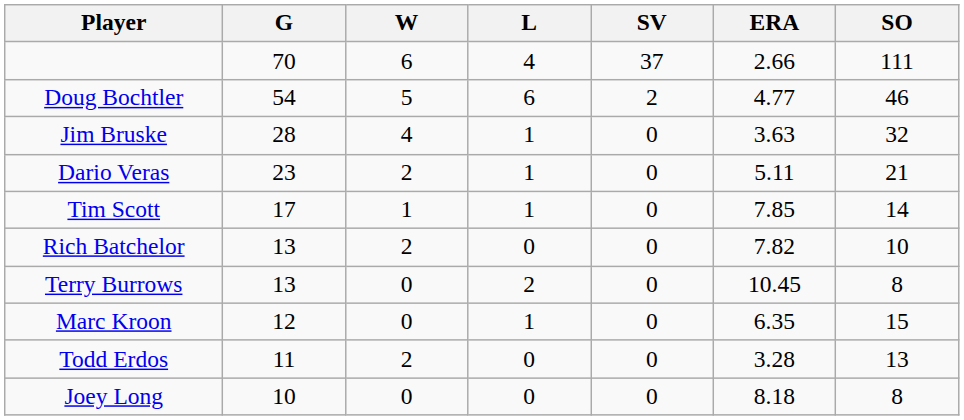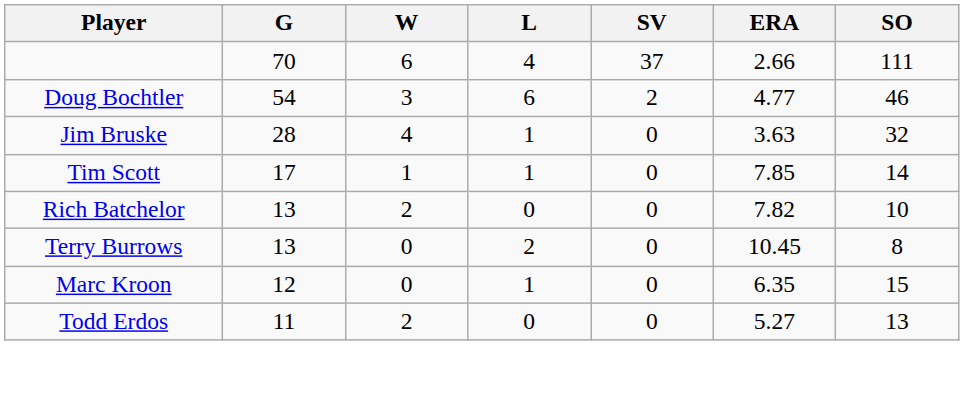 <table class="wikitable sortable">
 <tr>
 <th bgcolor="#DDDDFF" width="16%">Player</th>
 <th bgcolor="#DDDDFF" width="9%">G</th>
 <th bgcolor="#DDDDFF" width="9%">W</th>
 <th bgcolor="#DDDDFF" width="9%">L</th>
 <th bgcolor="#DDDDFF" width="9%">SV</th>
 <th bgcolor="#DDDDFF" width="9%">ERA</th>
 <th bgcolor="#DDDDFF" width="9%">SO</th>
 </tr>
 <tr align="center">
 <td></td>
 <td>70</td>
 <td>6</td>
 <td>4</td>
 <td>37</td>
 <td>2.66</td>
 <td>111</td>
 </tr>
 <tr align="center">
 <td><a href='#'>Doug Bochtler</a></td>
 <td>54</td>
-<td>5</td>
+<td>3</td>
 <td>6</td>
 <td>2</td>
 <td>4.77</td>
 <td>46</td>
 </tr>
 <tr align=center>
 <td><a href='#'>Jim Bruske</a></td>
 <td>28</td>
 <td>4</td>
 <td>1</td>
 <td>0</td>
 <td>3.63</td>
 <td>32</td>
-</tr>
-<tr align=center>
-<td><a href='#'>Dario Veras</a></td>
-<td>23</td>
-<td>2</td>
-<td>1</td>
-<td>0</td>
-<td>5.11</td>
-<td>21</td>
 </tr>
 <tr align=center>
 <td><a href='#'>Tim Scott</a></td>
 <td>17</td>
 <td>1</td>
 <td>1</td>
 <td>0</td>
 <td>7.85</td>
 <td>14</td>
 </tr>
 <tr align=center>
 <td><a href='#'>Rich Batchelor</a></td>
 <td>13</td>
 <td>2</td>
 <td>0</td>
 <td>0</td>
 <td>7.82</td>
 <td>10</td>
 </tr>
 <tr align=center>
 <td><a href='#'>Terry Burrows</a></td>
 <td>13</td>
 <td>0</td>
 <td>2</td>
 <td>0</td>
 <td>10.45</td>
 <td>8</td>
 </tr>
 <tr align=center>
 <td><a href='#'>Marc Kroon</a></td>
 <td>12</td>
 <td>0</td>
 <td>1</td>
 <td>0</td>
 <td>6.35</td>
 <td>15</td>
 </tr>
 <tr align=center>
 <td><a href='#'>Todd Erdos</a></td>
 <td>11</td>
 <td>2</td>
 <td>0</td>
 <td>0</td>
-<td>3.28</td>
+<td>5.27</td>
 <td>13</td>
 </tr>
-<tr align=center>
-<td><a href='#'>Joey Long</a></td>
-<td>10</td>
-<td>0</td>
-<td>0</td>
-<td>0</td>
-<td>8.18</td>
-<td>8</td>
-</tr>
 </table>
